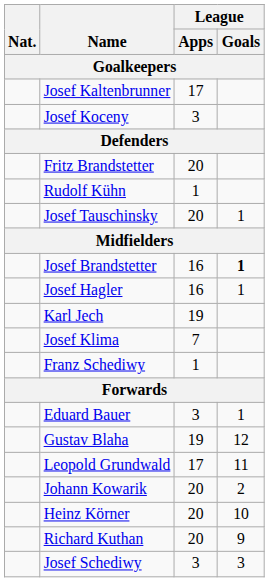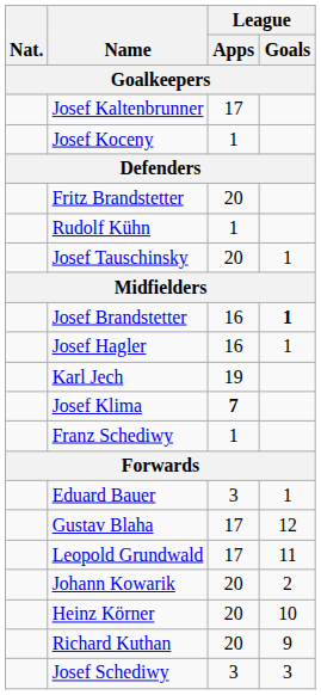 <table class="wikitable" style="text-align:center">
 <tr>
 <th rowspan="2" valign="bottom">Nat.</th>
 <th rowspan="2" valign="bottom">Name</th>
 <th colspan="2" width="85">League</th>
 </tr>
 <tr>
 <th>Apps</th>
 <th>Goals</th>
 </tr>
 <tr>
 <th colspan=15>Goalkeepers</th>
 </tr>
 <tr>
 <td></td>
 <td align="left"><a href='#'>Josef Kaltenbrunner</a></td>
 <td>17</td>
 <td></td>
 </tr>
 <tr>
 <td></td>
 <td align="left"><a href='#'>Josef Koceny</a></td>
-<td>3</td>
+<td>1</td>
 <td></td>
 </tr>
 <tr>
 <th colspan=15>Defenders</th>
 </tr>
 <tr>
 <td></td>
 <td align="left"><a href='#'>Fritz Brandstetter</a></td>
 <td>20</td>
 <td></td>
 </tr>
 <tr>
 <td></td>
 <td align="left"><a href='#'>Rudolf Kühn</a></td>
 <td>1</td>
 <td></td>
 </tr>
 <tr>
 <td></td>
 <td align="left"><a href='#'>Josef Tauschinsky</a></td>
 <td>20</td>
 <td>1</td>
 </tr>
 <tr>
 <th colspan=15>Midfielders</th>
 </tr>
 <tr>
 <td></td>
 <td align="left"><a href='#'>Josef Brandstetter</a></td>
 <td>16</td>
 <td><strong>1</strong></td>
 </tr>
 <tr>
 <td></td>
 <td align="left"><a href='#'>Josef Hagler</a></td>
 <td>16</td>
 <td>1</td>
 </tr>
 <tr>
 <td></td>
 <td align="left"><a href='#'>Karl Jech</a></td>
 <td>19</td>
 <td></td>
 </tr>
 <tr>
 <td></td>
 <td align="left"><a href='#'>Josef Klima</a></td>
-<td>7</td>
+<td><strong>7</strong></td>
 <td></td>
 </tr>
 <tr>
 <td></td>
 <td align="left"><a href='#'>Franz Schediwy</a></td>
 <td>1</td>
 <td></td>
 </tr>
 <tr>
 <th colspan=15>Forwards</th>
 </tr>
 <tr>
 <td></td>
 <td align="left"><a href='#'>Eduard Bauer</a></td>
 <td>3</td>
 <td>1</td>
 </tr>
 <tr>
 <td></td>
 <td align="left"><a href='#'>Gustav Blaha</a></td>
-<td>19</td>
+<td>17</td>
 <td>12</td>
 </tr>
 <tr>
 <td></td>
 <td align="left"><a href='#'>Leopold Grundwald</a></td>
 <td>17</td>
 <td>11</td>
 </tr>
 <tr>
 <td></td>
 <td align="left"><a href='#'>Johann Kowarik</a></td>
 <td>20</td>
 <td>2</td>
 </tr>
 <tr>
 <td></td>
 <td align="left"><a href='#'>Heinz Körner</a></td>
 <td>20</td>
 <td>10</td>
 </tr>
 <tr>
 <td></td>
 <td align="left"><a href='#'>Richard Kuthan</a></td>
 <td>20</td>
 <td>9</td>
 </tr>
 <tr>
 <td></td>
 <td align="left"><a href='#'>Josef Schediwy</a></td>
 <td>3</td>
 <td>3</td>
 </tr>
 </table>
